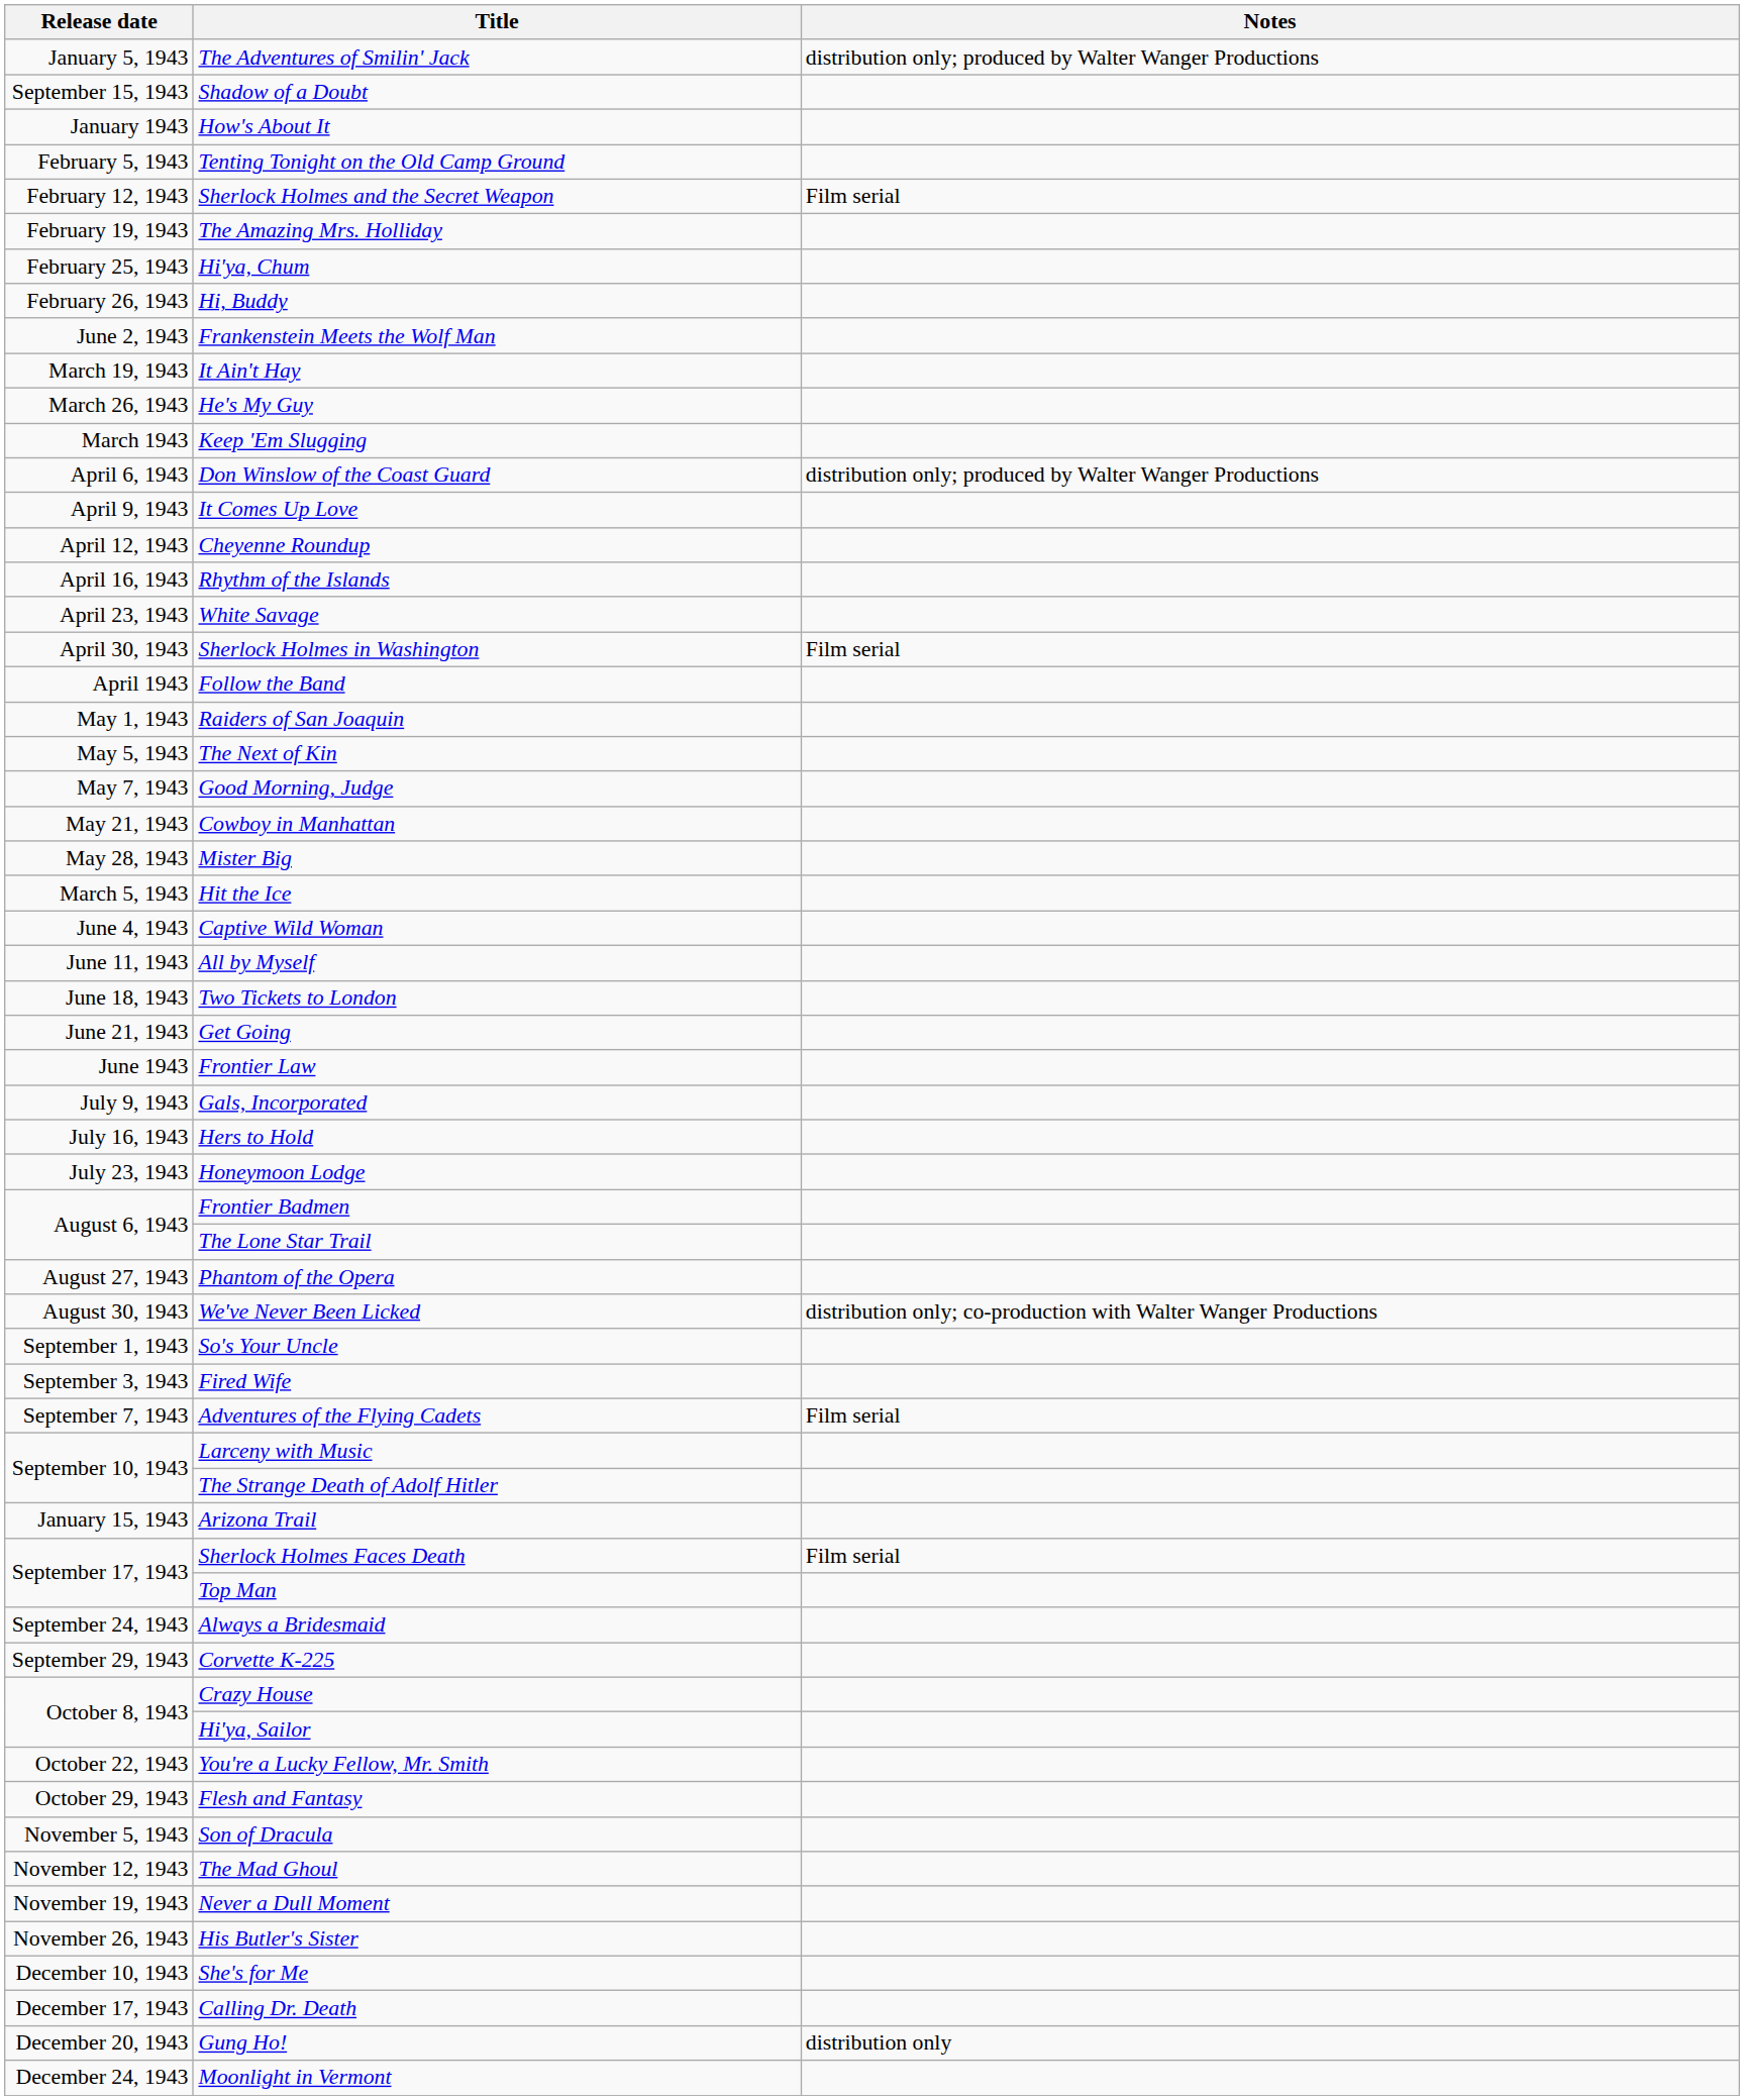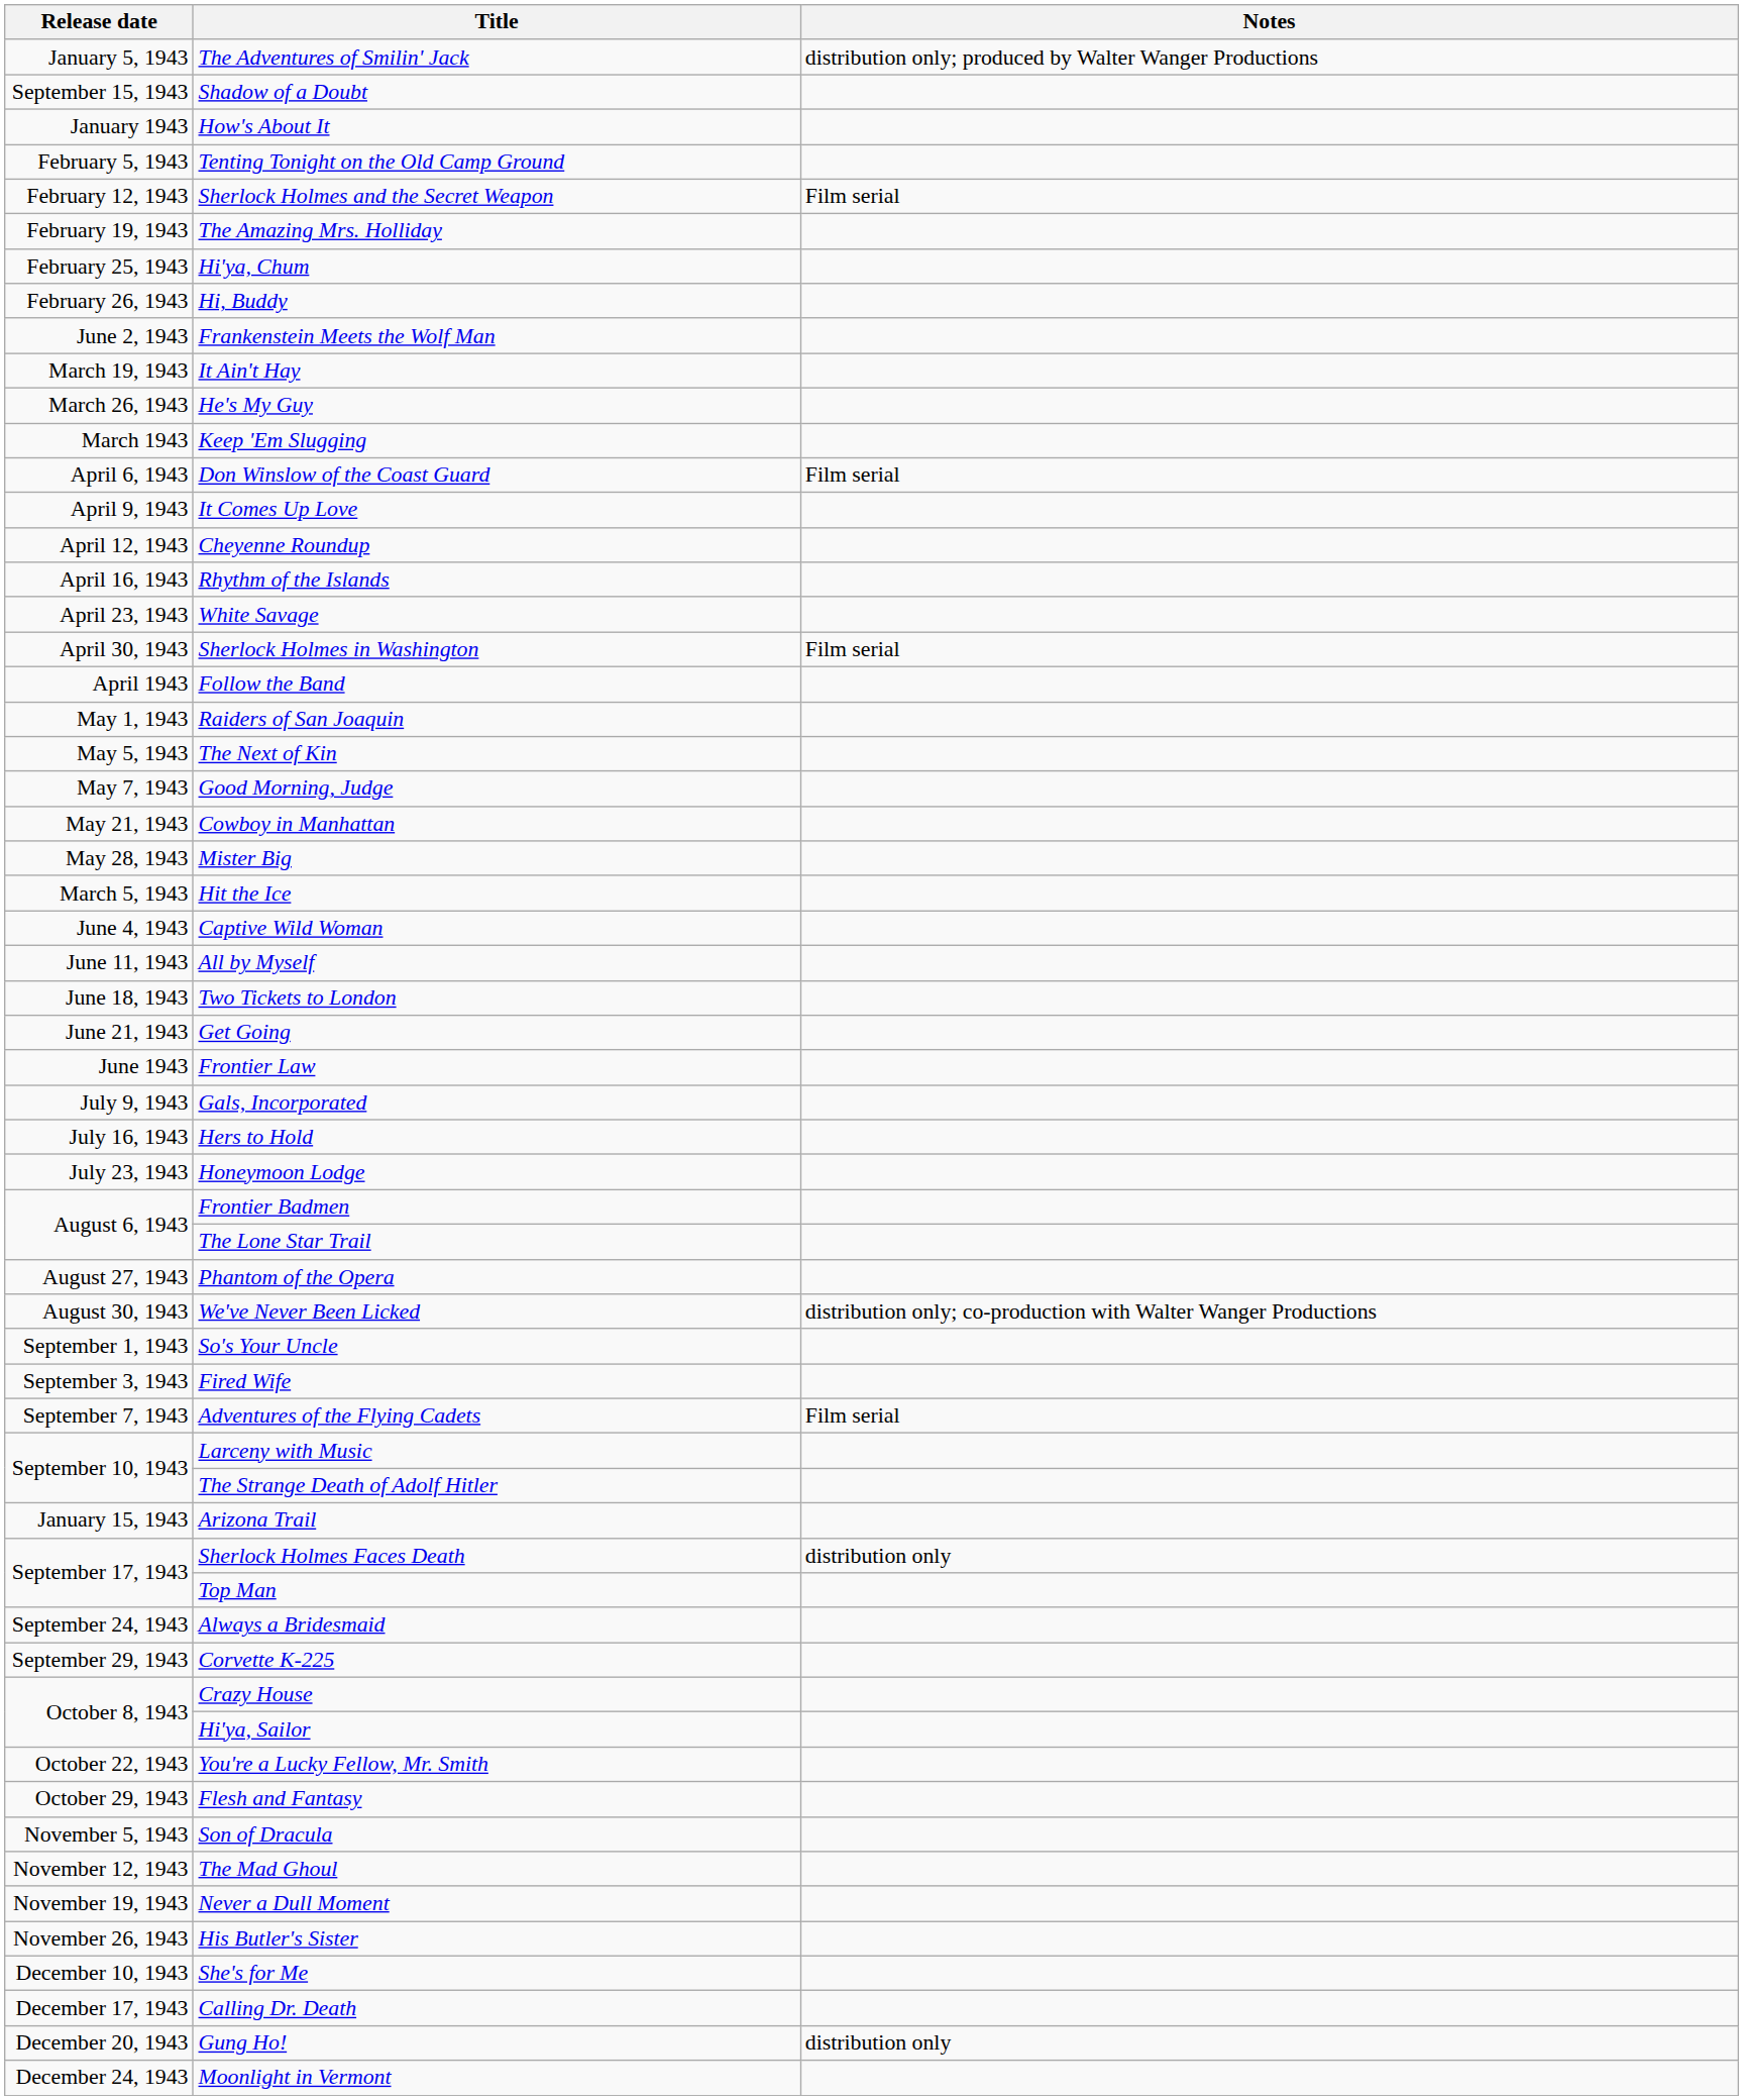 <table class="wikitable sortable" style="width:100%;">
 <tr>
 <th scope="col" style="width:130px;">Release date</th>
 <th>Title</th>
 <th>Notes</th>
 </tr>
 <tr>
 <td style="text-align:right;">January 5, 1943</td>
 <td><em><a href='#'>The Adventures of Smilin' Jack</a></em></td>
 <td>distribution only; produced by Walter Wanger Productions</td>
 </tr>
 <tr>
 <td style="text-align:right;">September 15, 1943</td>
 <td><em><a href='#'>Shadow of a Doubt</a></em></td>
 <td></td>
 </tr>
 <tr>
 <td style="text-align:right;">January 1943</td>
 <td><em><a href='#'>How's About It</a></em></td>
 <td></td>
 </tr>
 <tr>
 <td style="text-align:right;">February 5, 1943</td>
 <td><em><a href='#'>Tenting Tonight on the Old Camp Ground</a></em></td>
 <td></td>
 </tr>
 <tr>
 <td style="text-align:right;">February 12, 1943</td>
 <td><em><a href='#'>Sherlock Holmes and the Secret Weapon</a></em></td>
 <td>Film serial</td>
 </tr>
 <tr>
 <td style="text-align:right;">February 19, 1943</td>
 <td><em><a href='#'>The Amazing Mrs. Holliday</a></em></td>
 <td></td>
 </tr>
 <tr>
 <td style="text-align:right;">February 25, 1943</td>
 <td><em><a href='#'>Hi'ya, Chum</a></em></td>
 <td></td>
 </tr>
 <tr>
 <td style="text-align:right;">February 26, 1943</td>
 <td><em><a href='#'>Hi, Buddy</a></em></td>
 <td></td>
 </tr>
 <tr>
 <td style="text-align:right;">June 2, 1943</td>
 <td><em><a href='#'>Frankenstein Meets the Wolf Man</a></em></td>
 <td></td>
 </tr>
 <tr>
 <td style="text-align:right;">March 19, 1943</td>
 <td><em><a href='#'>It Ain't Hay</a></em></td>
 <td></td>
 </tr>
 <tr>
 <td style="text-align:right;">March 26, 1943</td>
 <td><em><a href='#'>He's My Guy</a></em></td>
 <td></td>
 </tr>
 <tr>
 <td style="text-align:right;">March 1943</td>
 <td><em><a href='#'>Keep 'Em Slugging</a></em></td>
 <td></td>
 </tr>
 <tr>
 <td style="text-align:right;">April 6, 1943</td>
 <td><em><a href='#'>Don Winslow of the Coast Guard</a></em></td>
-<td>distribution only; produced by Walter Wanger Productions</td>
+<td>Film serial</td>
 </tr>
 <tr>
 <td style="text-align:right;">April 9, 1943</td>
 <td><em><a href='#'>It Comes Up Love</a></em></td>
 <td></td>
 </tr>
 <tr>
 <td style="text-align:right;">April 12, 1943</td>
 <td><em><a href='#'>Cheyenne Roundup</a></em></td>
 <td></td>
 </tr>
 <tr>
 <td style="text-align:right;">April 16, 1943</td>
 <td><em><a href='#'>Rhythm of the Islands</a></em></td>
 <td></td>
 </tr>
 <tr>
 <td style="text-align:right;">April 23, 1943</td>
 <td><em><a href='#'>White Savage</a></em></td>
 <td></td>
 </tr>
 <tr>
 <td style="text-align:right;">April 30, 1943</td>
 <td><em><a href='#'>Sherlock Holmes in Washington</a></em></td>
 <td>Film serial</td>
 </tr>
 <tr>
 <td style="text-align:right;">April 1943</td>
 <td><em><a href='#'>Follow the Band</a></em></td>
 <td></td>
 </tr>
 <tr>
 <td style="text-align:right;">May 1, 1943</td>
 <td><em><a href='#'>Raiders of San Joaquin</a></em></td>
 <td></td>
 </tr>
 <tr>
 <td style="text-align:right;">May 5, 1943</td>
 <td><em><a href='#'>The Next of Kin</a></em></td>
 <td></td>
 </tr>
 <tr>
 <td style="text-align:right;">May 7, 1943</td>
 <td><em><a href='#'>Good Morning, Judge</a></em></td>
 <td></td>
 </tr>
 <tr>
 <td style="text-align:right;">May 21, 1943</td>
 <td><em><a href='#'>Cowboy in Manhattan</a></em></td>
 <td></td>
 </tr>
 <tr>
 <td style="text-align:right;">May 28, 1943</td>
 <td><em><a href='#'>Mister Big</a></em></td>
 <td></td>
 </tr>
 <tr>
 <td style="text-align:right;">March 5, 1943</td>
 <td><em><a href='#'>Hit the Ice</a></em></td>
 <td></td>
 </tr>
 <tr>
 <td style="text-align:right;">June 4, 1943</td>
 <td><em><a href='#'>Captive Wild Woman</a></em></td>
 <td></td>
 </tr>
 <tr>
 <td style="text-align:right;">June 11, 1943</td>
 <td><em><a href='#'>All by Myself</a></em></td>
 <td></td>
 </tr>
 <tr>
 <td style="text-align:right;">June 18, 1943</td>
 <td><em><a href='#'>Two Tickets to London</a></em></td>
 <td></td>
 </tr>
 <tr>
 <td style="text-align:right;">June 21, 1943</td>
 <td><em><a href='#'>Get Going</a></em></td>
 <td></td>
 </tr>
 <tr>
 <td style="text-align:right;">June 1943</td>
 <td><em><a href='#'>Frontier Law</a></em></td>
 <td></td>
 </tr>
 <tr>
 <td style="text-align:right;">July 9, 1943</td>
 <td><em><a href='#'>Gals, Incorporated</a></em></td>
 <td></td>
 </tr>
 <tr>
 <td style="text-align:right;">July 16, 1943</td>
 <td><em><a href='#'>Hers to Hold</a></em></td>
 <td></td>
 </tr>
 <tr>
 <td style="text-align:right;">July 23, 1943</td>
 <td><em><a href='#'>Honeymoon Lodge</a></em></td>
 <td></td>
 </tr>
 <tr>
 <td style="text-align:right;" rowspan="2">August 6, 1943</td>
 <td><em><a href='#'>Frontier Badmen</a></em></td>
 <td></td>
 </tr>
 <tr>
 <td><em><a href='#'>The Lone Star Trail</a></em></td>
 <td></td>
 </tr>
 <tr>
 <td style="text-align:right;">August 27, 1943</td>
 <td><em><a href='#'>Phantom of the Opera</a></em></td>
 <td></td>
 </tr>
 <tr>
 <td style="text-align:right;">August 30, 1943</td>
 <td><em><a href='#'>We've Never Been Licked</a></em></td>
 <td>distribution only; co-production with Walter Wanger Productions</td>
 </tr>
 <tr>
 <td style="text-align:right;">September 1, 1943</td>
 <td><em><a href='#'>So's Your Uncle</a></em></td>
 <td></td>
 </tr>
 <tr>
 <td style="text-align:right;">September 3, 1943</td>
 <td><em><a href='#'>Fired Wife</a></em></td>
 <td></td>
 </tr>
 <tr>
 <td style="text-align:right;">September 7, 1943</td>
 <td><em><a href='#'>Adventures of the Flying Cadets</a></em></td>
 <td>Film serial</td>
 </tr>
 <tr>
 <td style="text-align:right;" rowspan="2">September 10, 1943</td>
 <td><em><a href='#'>Larceny with Music</a></em></td>
 <td></td>
 </tr>
 <tr>
 <td><em><a href='#'>The Strange Death of Adolf Hitler</a></em></td>
 <td></td>
 </tr>
 <tr>
 <td style="text-align:right;">January 15, 1943</td>
 <td><em><a href='#'>Arizona Trail</a></em></td>
 <td></td>
 </tr>
 <tr>
 <td style="text-align:right;" rowspan="2">September 17, 1943</td>
 <td><em><a href='#'>Sherlock Holmes Faces Death</a></em></td>
-<td>Film serial</td>
+<td>distribution only</td>
 </tr>
 <tr>
 <td><em><a href='#'>Top Man</a></em></td>
 <td></td>
 </tr>
 <tr>
 <td style="text-align:right;">September 24, 1943</td>
 <td><em><a href='#'>Always a Bridesmaid</a></em></td>
 <td></td>
 </tr>
 <tr>
 <td style="text-align:right;">September 29, 1943</td>
 <td><em><a href='#'>Corvette K-225</a></em></td>
 <td></td>
 </tr>
 <tr>
 <td style="text-align:right;" rowspan="2">October 8, 1943</td>
 <td><em><a href='#'>Crazy House</a></em></td>
 <td></td>
 </tr>
 <tr>
 <td><em><a href='#'>Hi'ya, Sailor</a></em></td>
 <td></td>
 </tr>
 <tr>
 <td style="text-align:right;">October 22, 1943</td>
 <td><em><a href='#'>You're a Lucky Fellow, Mr. Smith</a></em></td>
 <td></td>
 </tr>
 <tr>
 <td style="text-align:right;">October 29, 1943</td>
 <td><em><a href='#'>Flesh and Fantasy</a></em></td>
 <td></td>
 </tr>
 <tr>
 <td style="text-align:right;">November 5, 1943</td>
 <td><em><a href='#'>Son of Dracula</a></em></td>
 <td></td>
 </tr>
 <tr>
 <td style="text-align:right;">November 12, 1943</td>
 <td><em><a href='#'>The Mad Ghoul</a></em></td>
 <td></td>
 </tr>
 <tr>
 <td style="text-align:right;">November 19, 1943</td>
 <td><em><a href='#'>Never a Dull Moment</a></em></td>
 <td></td>
 </tr>
 <tr>
 <td style="text-align:right;">November 26, 1943</td>
 <td><em><a href='#'>His Butler's Sister</a></em></td>
 <td></td>
 </tr>
 <tr>
 <td style="text-align:right;">December 10, 1943</td>
 <td><em><a href='#'>She's for Me</a></em></td>
 <td></td>
 </tr>
 <tr>
 <td style="text-align:right;">December 17, 1943</td>
 <td><em><a href='#'>Calling Dr. Death</a></em></td>
 <td></td>
 </tr>
 <tr>
 <td style="text-align:right;">December 20, 1943</td>
 <td><em><a href='#'>Gung Ho!</a></em></td>
 <td>distribution only</td>
 </tr>
 <tr>
 <td style="text-align:right;">December 24, 1943</td>
 <td><em><a href='#'>Moonlight in Vermont</a></em></td>
 <td></td>
 </tr>
 <tr>
 </tr>
 </table>
